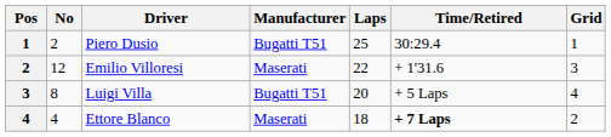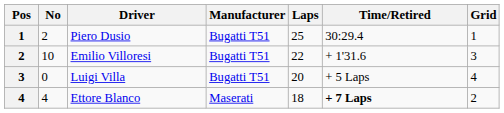 <table class="wikitable" style="font-size: 95%;">
 <tr>
 <th style="width:34px;">Pos</th>
 <th style="width:28px;">No</th>
 <th style="width:160px;">Driver</th>
 <th style="width:80px;">Manufacturer</th>
 <th style="width:34px;">Laps</th>
 <th style="width:168px;">Time/Retired</th>
 <th style="width:28px;">Grid</th>
 </tr>
 <tr>
 <th>1</th>
 <td>2</td>
 <td> <a href='#'>Piero Dusio</a></td>
 <td><a href='#'>Bugatti T51</a></td>
 <td>25</td>
 <td>30:29.4</td>
 <td>1</td>
 </tr>
 <tr>
 <th>2</th>
-<td>12</td>
+<td>10</td>
 <td> <a href='#'>Emilio Villoresi</a></td>
-<td><a href='#'>Maserati</a></td>
+<td><a href='#'>Bugatti T51</a></td>
 <td>22</td>
 <td>+ 1'31.6</td>
 <td>3</td>
 </tr>
 <tr>
 <th>3</th>
-<td>8</td>
+<td>0</td>
 <td> <a href='#'>Luigi Villa</a></td>
 <td><a href='#'>Bugatti T51</a></td>
 <td>20</td>
 <td>+ 5 Laps</td>
 <td>4</td>
 </tr>
 <tr>
 <th>4</th>
 <td>4</td>
 <td> <a href='#'>Ettore Blanco</a></td>
 <td><a href='#'>Maserati</a></td>
 <td>18</td>
 <td><strong>+ 7 Laps</strong></td>
 <td>2</td>
 </tr>
 </table>
